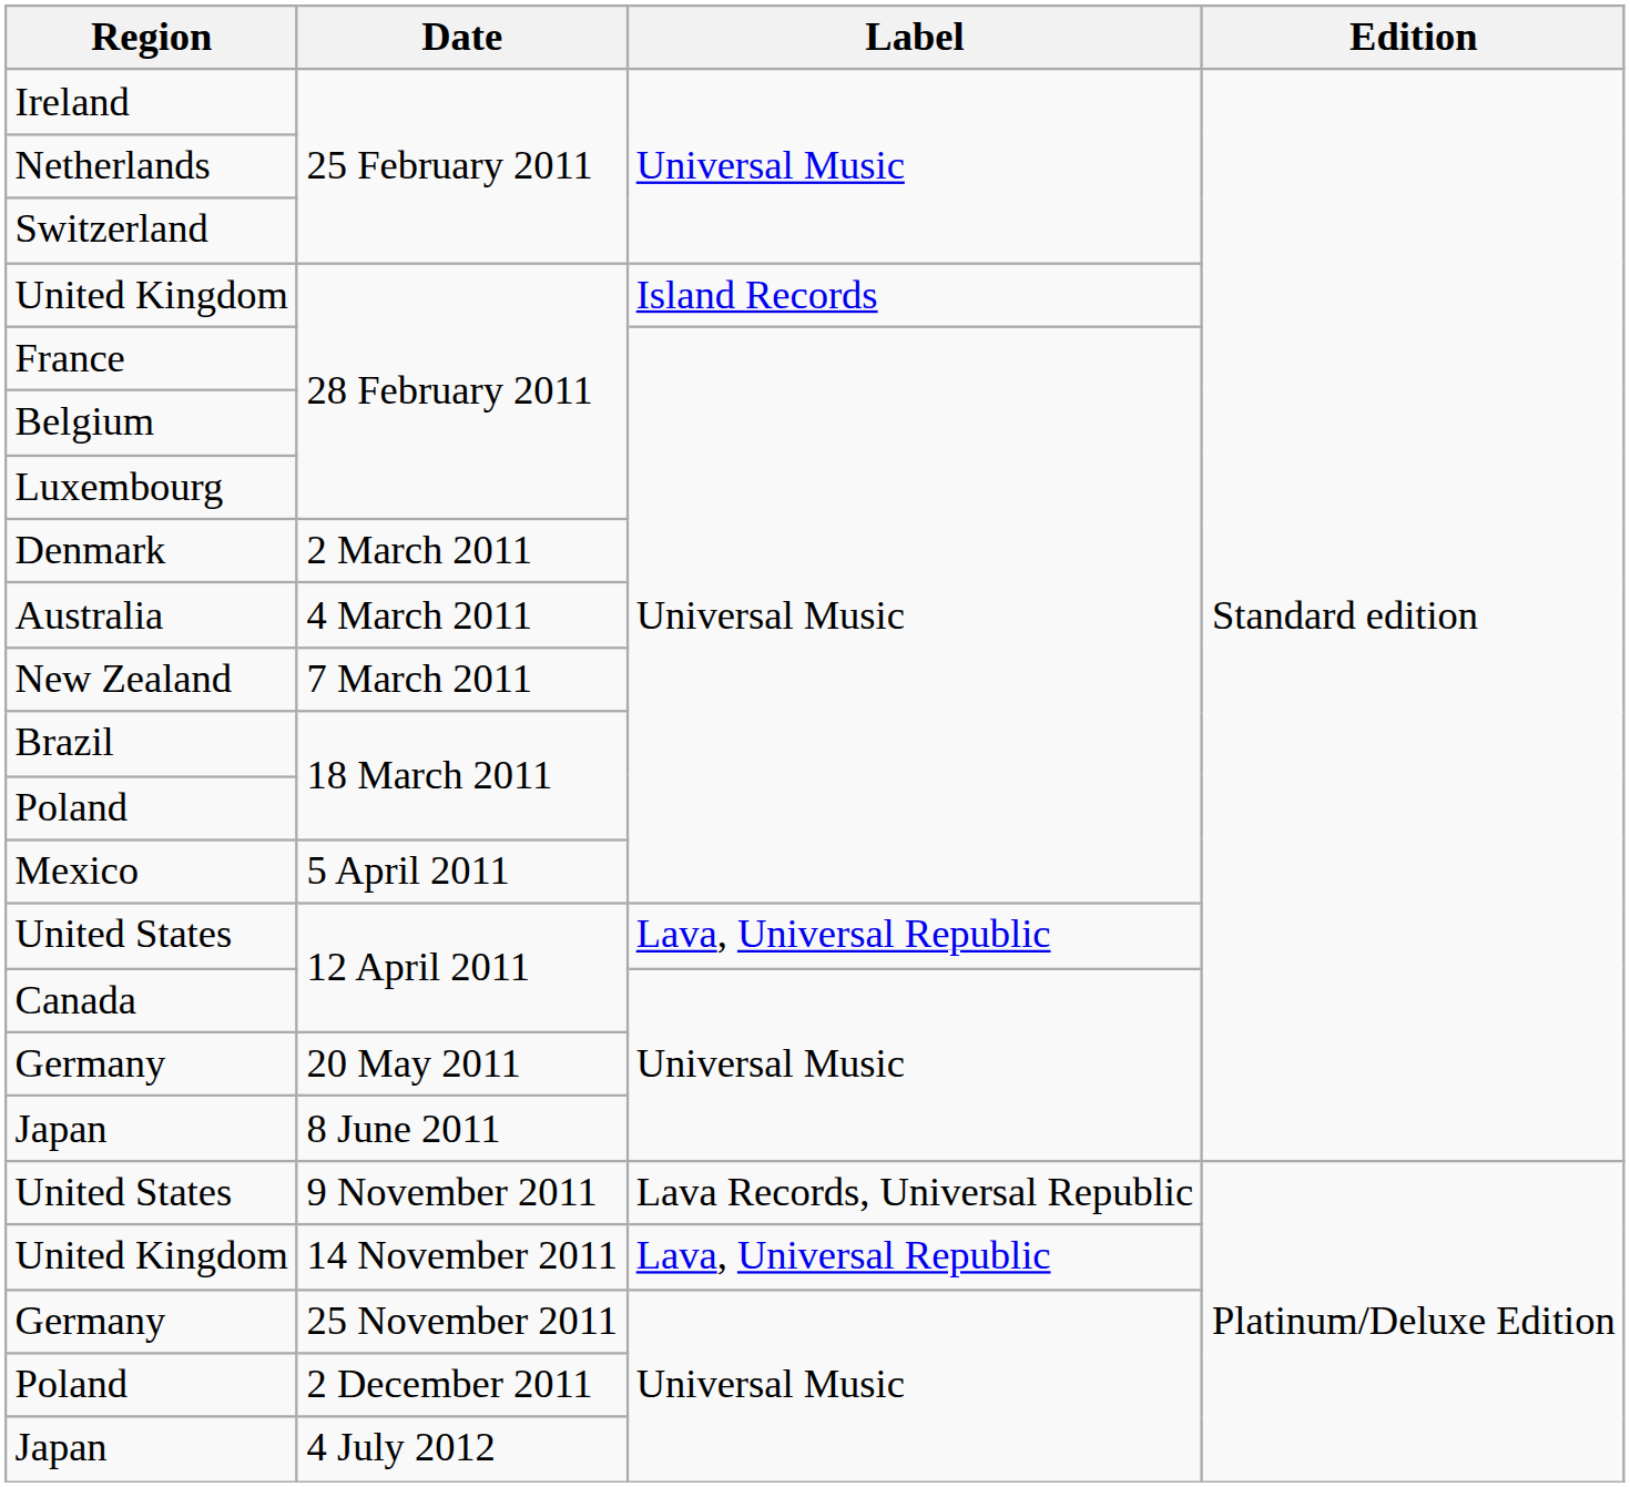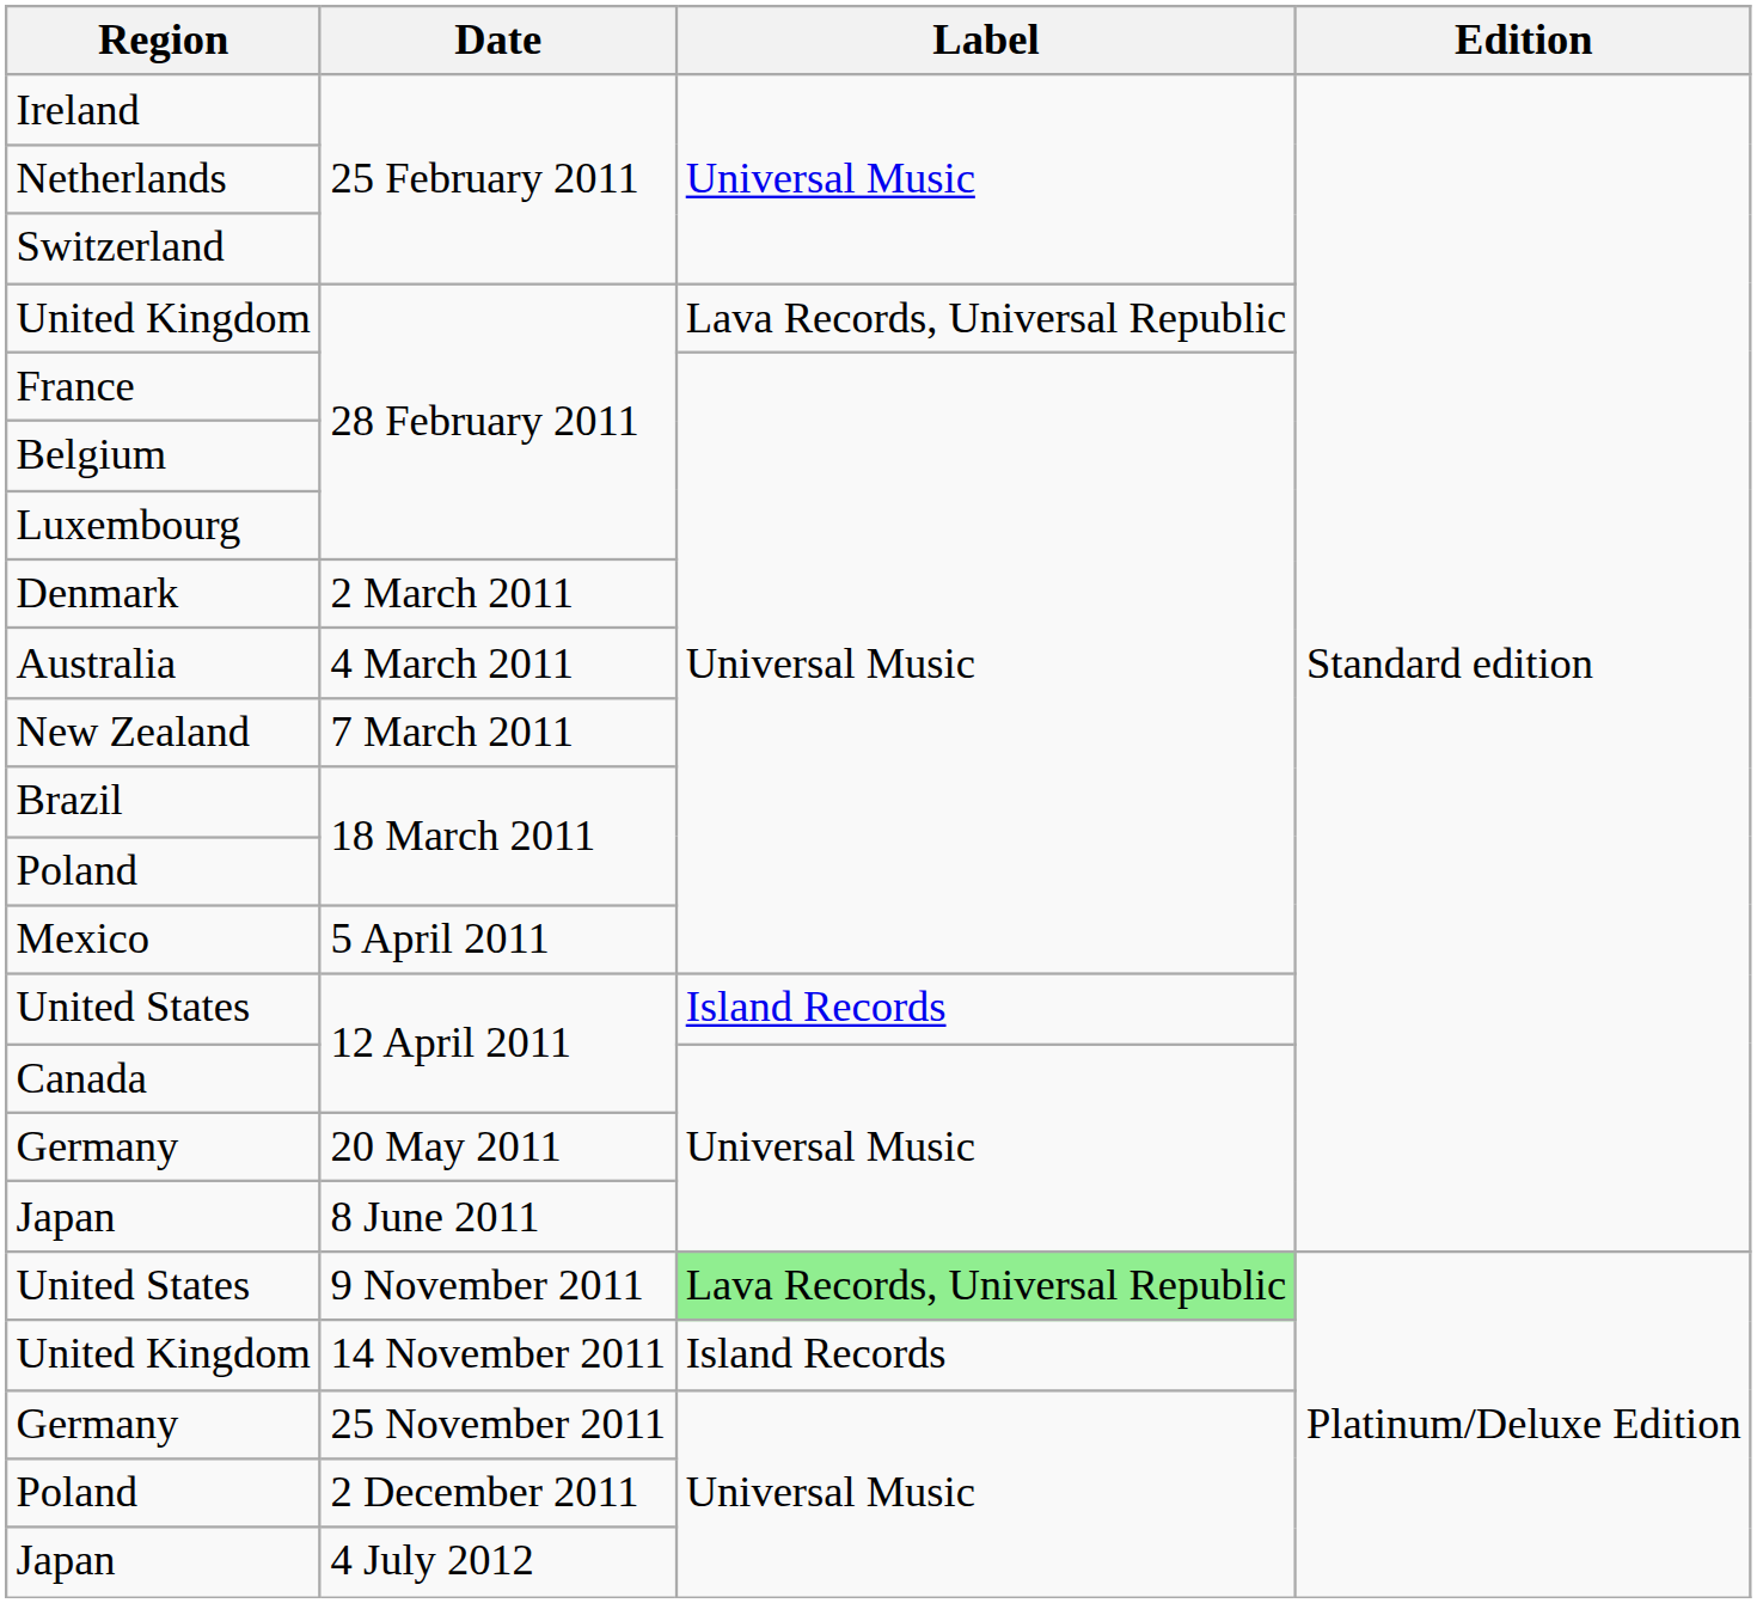 <table class="wikitable">
 <tr>
 <th>Region</th>
 <th>Date</th>
 <th>Label</th>
 <th>Edition</th>
 </tr>
 <tr>
 <td>Ireland</td>
 <td rowspan="3">25 February 2011</td>
 <td rowspan="3"><a href='#'>Universal Music</a></td>
 <td rowspan="17">Standard edition</td>
 </tr>
 <tr>
 <td>Netherlands</td>
 </tr>
 <tr>
 <td>Switzerland</td>
 </tr>
 <tr>
 <td>United Kingdom</td>
 <td rowspan="4">28 February 2011</td>
-<td><a href='#'>Island Records</a></td>
+<td>Lava Records, Universal Republic</td>
 </tr>
 <tr>
 <td>France</td>
 <td rowspan="9">Universal Music</td>
 </tr>
 <tr>
 <td>Belgium</td>
 </tr>
 <tr>
 <td>Luxembourg</td>
 </tr>
 <tr>
 <td>Denmark</td>
 <td>2 March 2011</td>
 </tr>
 <tr>
 <td>Australia</td>
 <td>4 March 2011</td>
 </tr>
 <tr>
 <td>New Zealand</td>
 <td>7 March 2011</td>
 </tr>
 <tr>
 <td>Brazil</td>
 <td rowspan="2">18 March 2011</td>
 </tr>
 <tr>
 <td>Poland</td>
 </tr>
 <tr>
 <td>Mexico</td>
 <td>5 April 2011</td>
 </tr>
 <tr>
 <td>United States</td>
 <td rowspan="2">12 April 2011</td>
-<td><a href='#'>Lava</a>, <a href='#'>Universal Republic</a></td>
+<td><a href='#'>Island Records</a></td>
 </tr>
 <tr>
 <td>Canada</td>
 <td rowspan="3">Universal Music</td>
 </tr>
 <tr>
 <td>Germany</td>
 <td>20 May 2011</td>
 </tr>
 <tr>
 <td>Japan</td>
 <td>8 June 2011</td>
 </tr>
 <tr>
 <td>United States</td>
 <td>9 November 2011</td>
-<td>Lava Records, Universal Republic</td>
+<td style="background: lightgreen;">Lava Records, Universal Republic</td>
 <td rowspan="5">Platinum/Deluxe Edition</td>
 </tr>
 <tr>
 <td>United Kingdom</td>
 <td>14 November 2011</td>
-<td><a href='#'>Lava</a>, <a href='#'>Universal Republic</a></td>
+<td>Island Records</td>
 </tr>
 <tr>
 <td>Germany</td>
 <td>25 November 2011</td>
 <td rowspan="3">Universal Music</td>
 </tr>
 <tr>
 <td>Poland</td>
 <td>2 December 2011</td>
 </tr>
 <tr>
 <td>Japan</td>
 <td>4 July 2012</td>
 </tr>
 </table>
